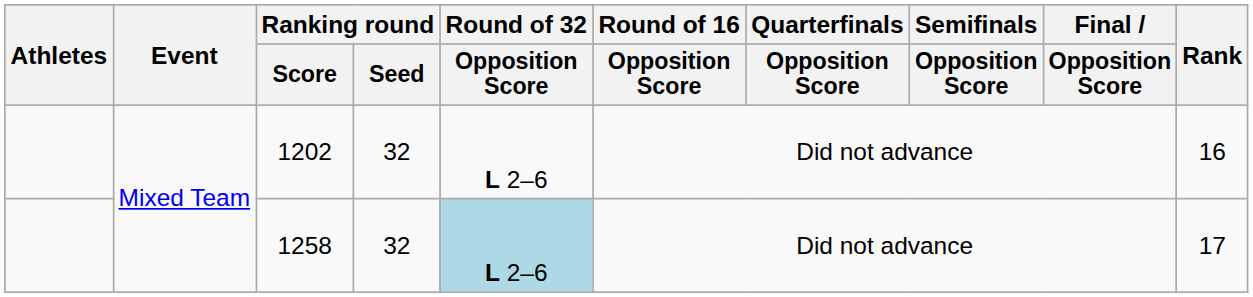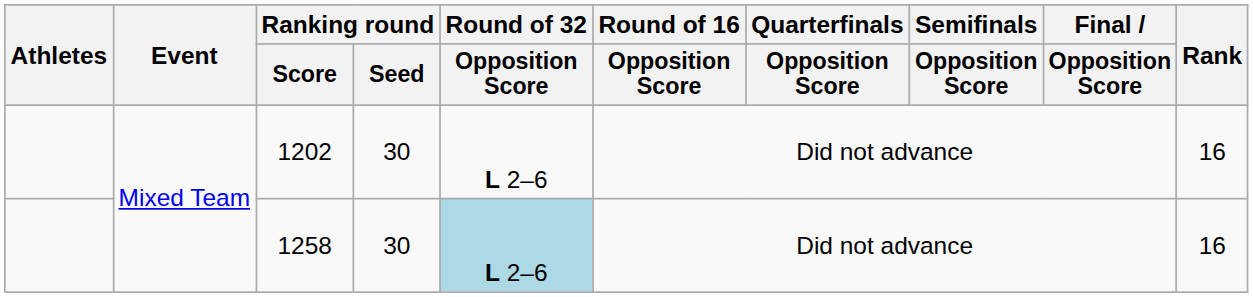 <table class="wikitable" style="font-size:90%;">
 <tr>
 <th rowspan="2">Athletes</th>
 <th rowspan="2">Event</th>
 <th colspan="2">Ranking round</th>
 <th>Round of 32</th>
 <th>Round of 16</th>
 <th>Quarterfinals</th>
 <th>Semifinals</th>
 <th>Final / </th>
 <th rowspan=2>Rank</th>
 </tr>
 <tr style="font-size:95%">
 <th>Score</th>
 <th>Seed</th>
 <th>Opposition<br>Score</th>
 <th>Opposition<br>Score</th>
 <th>Opposition<br>Score</th>
 <th>Opposition<br>Score</th>
 <th>Opposition<br>Score</th>
 </tr>
 <tr align=center>
 <td align=left><br></td>
 <td rowspan=2><a href='#'>Mixed Team</a></td>
 <td>1202</td>
-<td>32</td>
+<td>30</td>
 <td><br><br><strong>L</strong> 2–6</td>
 <td colspan=4>Did not advance</td>
 <td>16</td>
 </tr>
 <tr align=center>
 <td align=left><br></td>
 <td>1258</td>
-<td>32</td>
+<td>30</td>
 <td style="background: lightblue;"><br><br><strong>L</strong> 2–6</td>
 <td colspan=4>Did not advance</td>
-<td>17</td>
+<td>16</td>
 </tr>
 </table>
